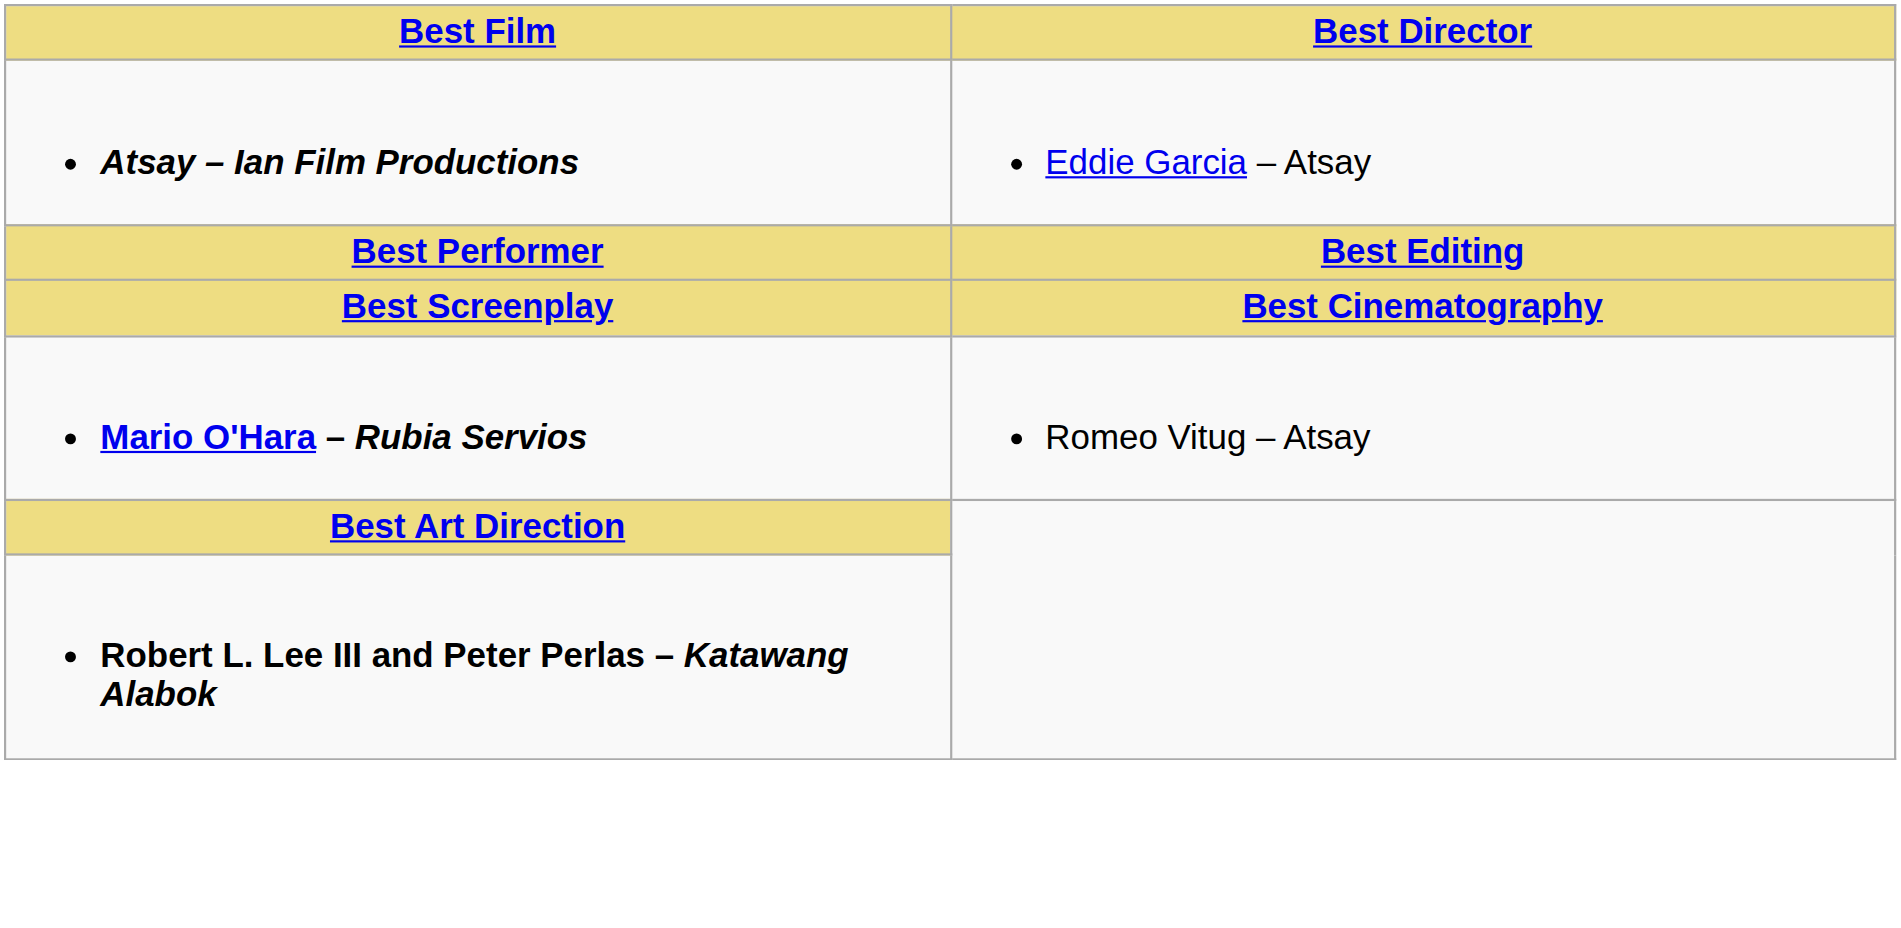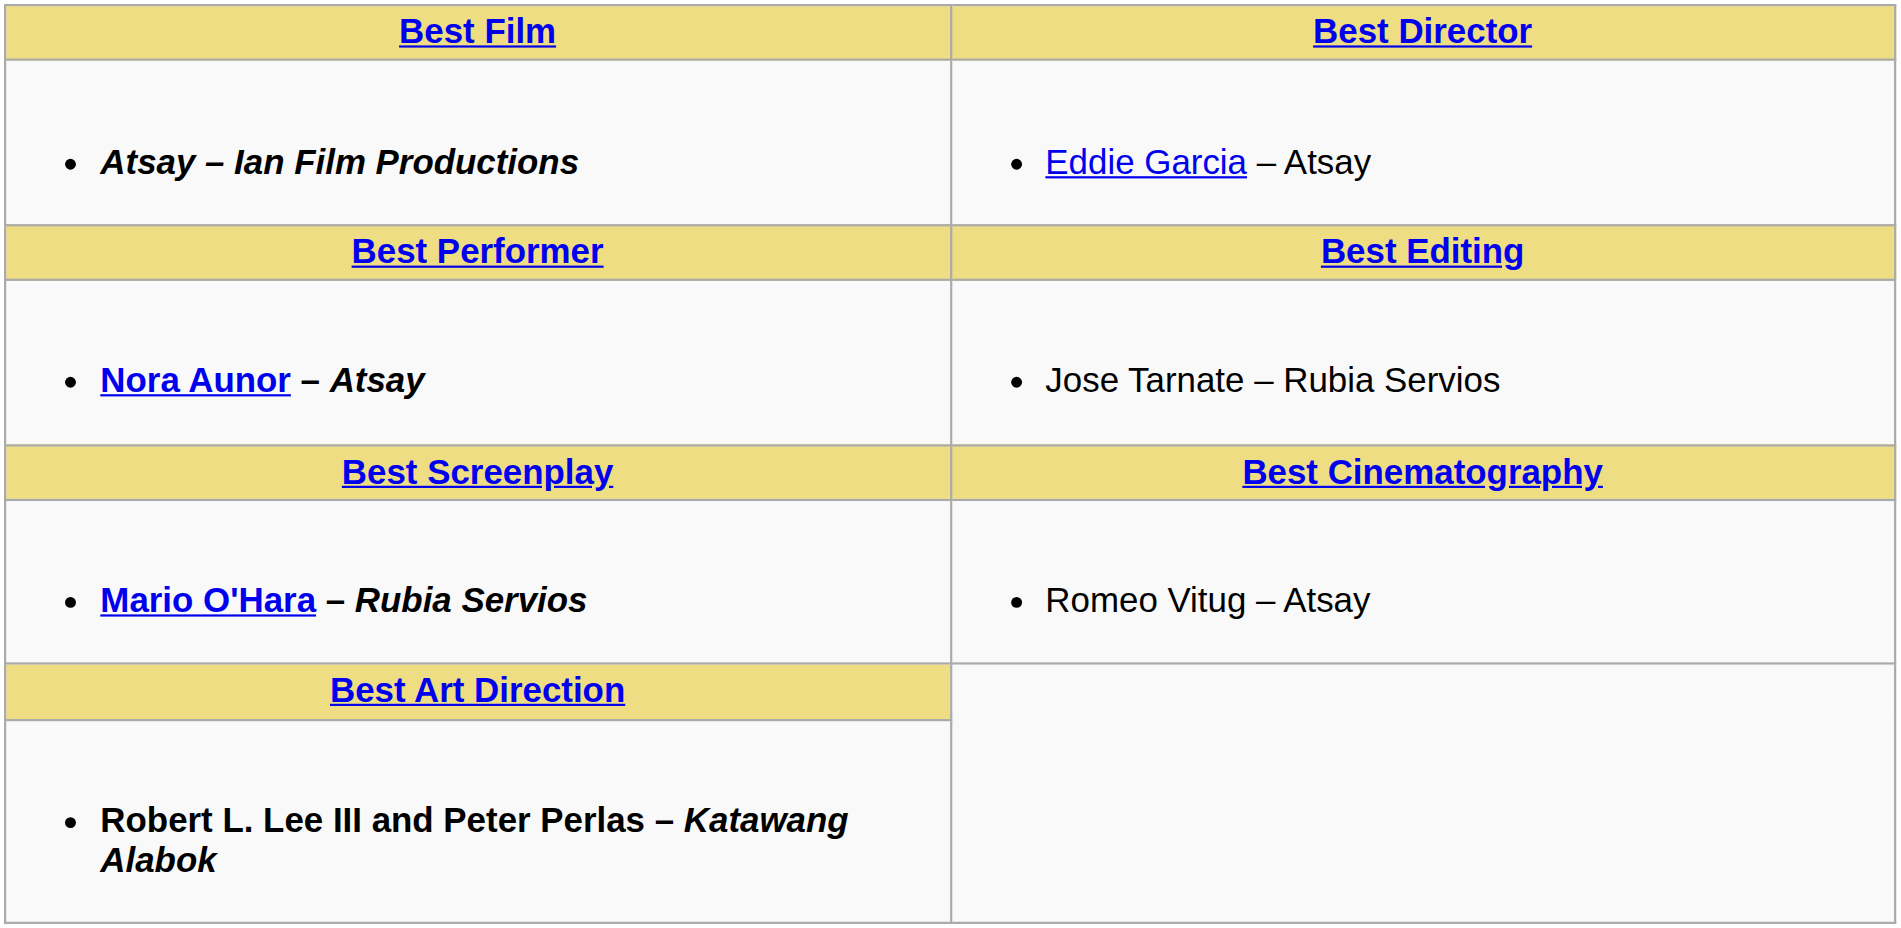 <table class=wikitable>
 <tr>
 <th style="background:#EEDD82; width:50%"><a href='#'>Best Film</a></th>
 <th style="background:#EEDD82; width:50%"><a href='#'>Best Director</a></th>
 </tr>
 <tr>
 <td valign="top"><br><ul><li><strong><em>Atsay<em> – Ian Film Productions<strong></li></ul></td>
 <td valign="top"><br><ul><li></strong><a href='#'>Eddie Garcia</a> – </em>Atsay</em></strong></li></ul></td>
 </tr>
 <tr>
 <th style="background:#EEDD82; width:50%"><a href='#'>Best Performer</a></th>
 <th style="background:#EEDD82; width:50%"><a href='#'>Best Editing</a></th>
+</tr>
+<tr>
+<td valign="top"><br><ul><li><strong><a href='#'>Nora Aunor</a> – <em>Atsay<strong><em></li></ul></td>
+<td valign="top"><br><ul><li></strong>Jose Tarnate – </em>Rubia Servios</em></strong></li></ul></td>
 </tr>
 <tr>
 <th style="background:#EEDD82; width:50%"><a href='#'>Best Screenplay</a></th>
 <th style="background:#EEDD82; width:50%"><a href='#'>Best Cinematography</a></th>
 </tr>
 <tr>
 <td valign="top"><br><ul><li><strong><a href='#'>Mario O'Hara</a> – <em>Rubia Servios<strong><em></li></ul></td>
 <td valign="top"><br><ul><li></strong>Romeo Vitug – </em>Atsay</em></strong></li></ul></td>
 </tr>
 <tr>
 <th style="background:#EEDD82; width:50%"><a href='#'>Best Art Direction</a></th>
 </tr>
 <tr>
 <td valign="top"><br><ul><li><strong>Robert L. Lee III and Peter Perlas – <em>Katawang Alabok<strong><em></li></ul></td>
 </tr>
 </table>
